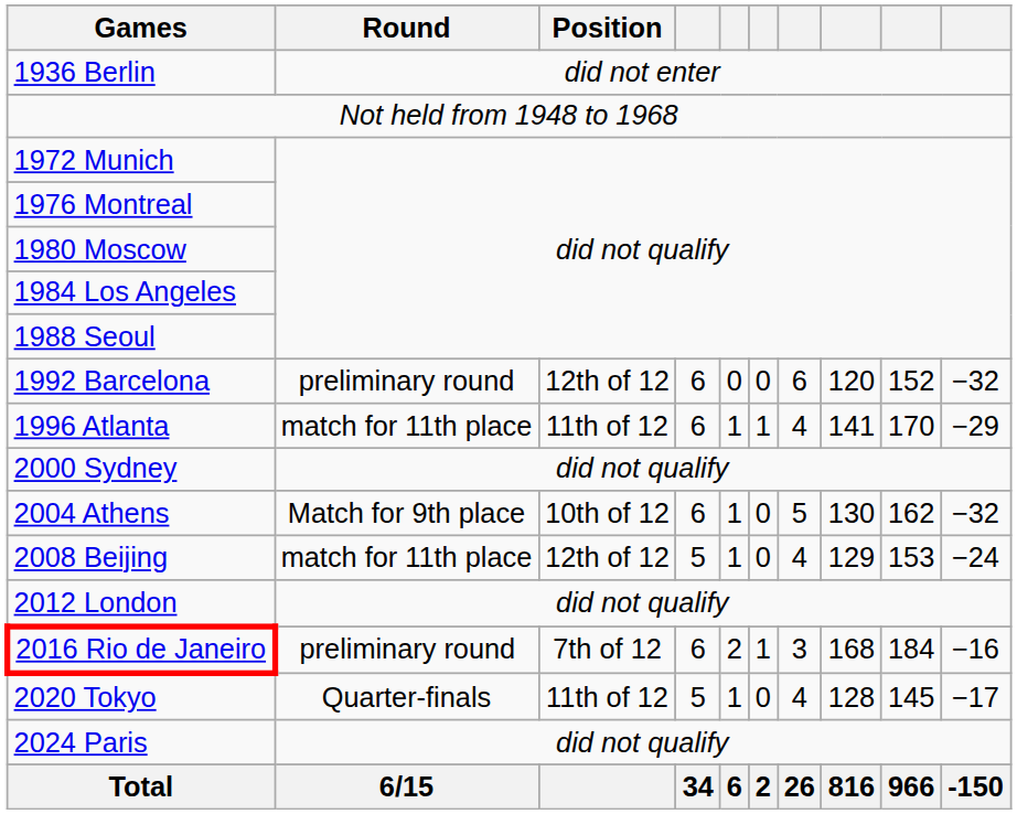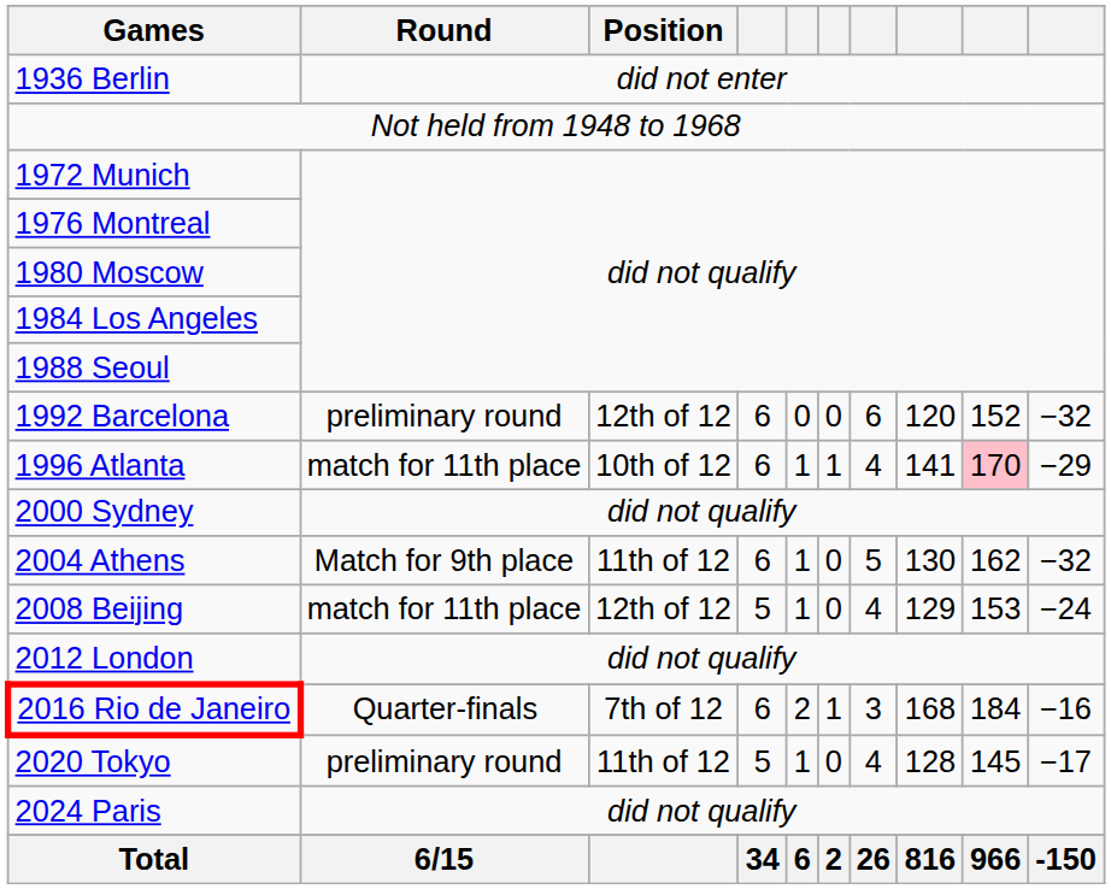 <table class="wikitable" style="text-align:center; font-size:90%;">
 <tr>
 <th>Games</th>
 <th>Round</th>
 <th>Position</th>
 <th></th>
 <th></th>
 <th></th>
 <th></th>
 <th></th>
 <th></th>
 <th></th>
 </tr>
 <tr>
 <td align=left> <a href='#'>1936 Berlin</a></td>
 <td colspan=9><em>did not enter</em></td>
 </tr>
 <tr>
 <td colspan=10><em>Not held from 1948 to 1968</em></td>
 </tr>
 <tr>
 <td align=left> <a href='#'>1972 Munich</a></td>
 <td rowspan=5 colspan=9><em>did not qualify</em></td>
 </tr>
 <tr>
 <td align=left> <a href='#'>1976 Montreal</a></td>
 </tr>
 <tr>
 <td align=left> <a href='#'>1980 Moscow</a></td>
 </tr>
 <tr>
 <td align=left> <a href='#'>1984 Los Angeles</a></td>
 </tr>
 <tr>
 <td align=left> <a href='#'>1988 Seoul</a></td>
 </tr>
 <tr>
 <td align=left> <a href='#'>1992 Barcelona</a></td>
 <td>preliminary round</td>
 <td>12th of 12</td>
 <td>6</td>
 <td>0</td>
 <td>0</td>
 <td>6</td>
 <td>120</td>
 <td>152</td>
 <td>−32</td>
 </tr>
 <tr>
 <td align=left> <a href='#'>1996 Atlanta</a></td>
 <td>match for 11th place</td>
-<td>11th of 12</td>
+<td>10th of 12</td>
 <td>6</td>
 <td>1</td>
 <td>1</td>
 <td>4</td>
 <td>141</td>
-<td>170</td>
+<td style="background: pink;">170</td>
 <td>−29</td>
 </tr>
 <tr>
 <td align=left> <a href='#'>2000 Sydney</a></td>
 <td colspan=9><em>did not qualify</em></td>
 </tr>
 <tr>
 <td align=left> <a href='#'>2004 Athens</a></td>
 <td>Match for 9th place</td>
-<td>10th of 12</td>
+<td>11th of 12</td>
 <td>6</td>
 <td>1</td>
 <td>0</td>
 <td>5</td>
 <td>130</td>
 <td>162</td>
 <td>−32</td>
 </tr>
 <tr>
 <td align=left> <a href='#'>2008 Beijing</a></td>
 <td>match for 11th place</td>
 <td>12th of 12</td>
 <td>5</td>
 <td>1</td>
 <td>0</td>
 <td>4</td>
 <td>129</td>
 <td>153</td>
 <td>−24</td>
 </tr>
 <tr>
 <td align=left> <a href='#'>2012 London</a></td>
 <td colspan=9><em>did not qualify</em></td>
 </tr>
 <tr>
 <td style="border: 3px solid red"> <a href='#'>2016 Rio de Janeiro</a></td>
-<td>preliminary round</td>
+<td>Quarter-finals</td>
 <td>7th of 12</td>
 <td>6</td>
 <td>2</td>
 <td>1</td>
 <td>3</td>
 <td>168</td>
 <td>184</td>
 <td>−16</td>
 </tr>
 <tr>
 <td align=left> <a href='#'>2020 Tokyo</a></td>
-<td>Quarter-finals</td>
+<td>preliminary round</td>
 <td>11th of 12</td>
 <td>5</td>
 <td>1</td>
 <td>0</td>
 <td>4</td>
 <td>128</td>
 <td>145</td>
 <td>−17</td>
 </tr>
 <tr>
 <td align=left> <a href='#'>2024 Paris</a></td>
 <td colspan=9><em>did not qualify</em></td>
 </tr>
 <tr>
 <th>Total</th>
 <th>6/15</th>
 <th></th>
 <th>34</th>
 <th>6</th>
 <th>2</th>
 <th>26</th>
 <th>816</th>
 <th>966</th>
 <th>-150</th>
 </tr>
 </table>
